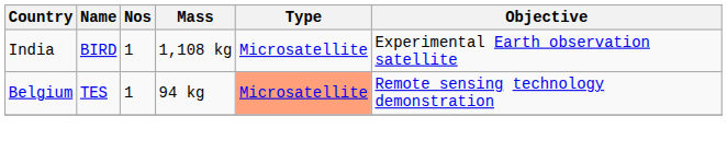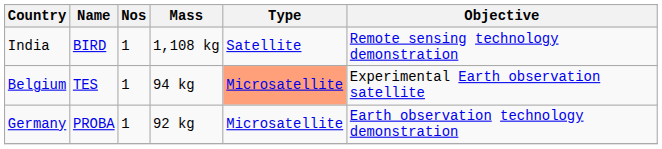 <table class="wikitable sortable">
 <tr>
 <th>Country</th>
 <th>Name</th>
 <th>Nos</th>
 <th>Mass</th>
 <th>Type</th>
 <th>Objective</th>
 </tr>
 <tr>
 <td> India</td>
 <td><a href='#'>BIRD</a></td>
 <td>1</td>
 <td>1,108 kg</td>
-<td><a href='#'>Microsatellite</a></td>
-<td>Experimental <a href='#'>Earth observation satellite</a></td>
+<td><a href='#'>Satellite</a></td>
+<td><a href='#'>Remote sensing</a> <a href='#'>technology demonstration</a></td>
 </tr>
 <tr>
 <td> <a href='#'>Belgium</a></td>
 <td><a href='#'>TES</a></td>
 <td>1</td>
 <td>94 kg</td>
 <td style="background: lightsalmon;"><a href='#'>Microsatellite</a></td>
-<td><a href='#'>Remote sensing</a> <a href='#'>technology demonstration</a></td>
+<td>Experimental <a href='#'>Earth observation satellite</a></td>
+</tr>
+<tr>
+<td> <a href='#'>Germany</a></td>
+<td><a href='#'>PROBA</a></td>
+<td>1</td>
+<td>92 kg</td>
+<td><a href='#'>Microsatellite</a></td>
+<td><a href='#'>Earth observation</a> <a href='#'>technology demonstration</a></td>
 </tr>
 <tr>
 </tr>
 </table>
